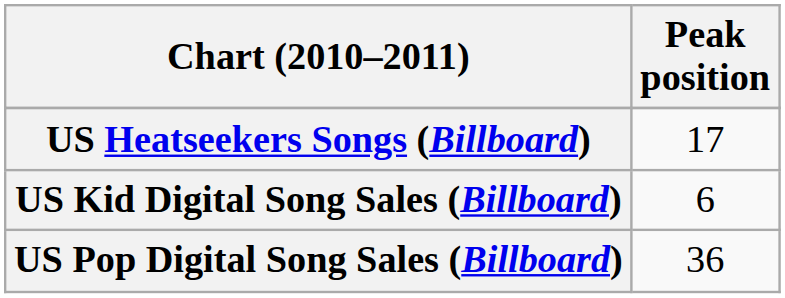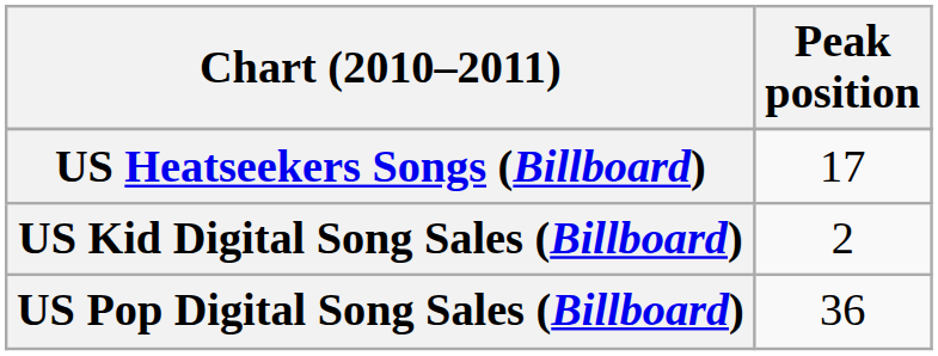 <table class="wikitable sortable plainrowheaders" style="text-align:center">
 <tr>
 <th scope="col">Chart (2010–2011)</th>
 <th scope="col">Peak<br>position</th>
 </tr>
 <tr>
 </tr>
 <tr>
 </tr>
 <tr>
 <th scope="row">US <a href='#'>Heatseekers Songs</a> (<em><a href='#'>Billboard</a></em>)</th>
 <td>17</td>
 </tr>
 <tr>
 <th scope="row">US Kid Digital Song Sales (<em><a href='#'>Billboard</a></em>)</th>
-<td>6</td>
+<td>2</td>
 </tr>
 <tr>
 <th scope="row">US Pop Digital Song Sales (<em><a href='#'>Billboard</a></em>)</th>
 <td>36</td>
 </tr>
 </table>
